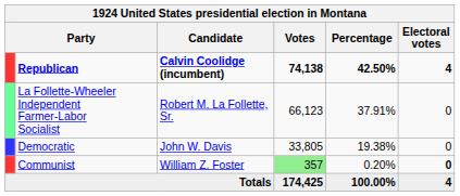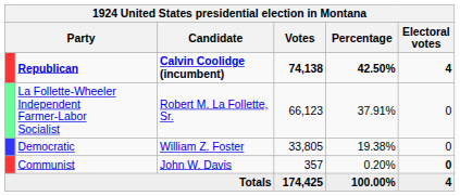 <table class="wikitable" style="font-size: 95%;">
 <tr>
 <th colspan="6">1924 United States presidential election in Montana</th>
 </tr>
 <tr>
 <th colspan="2" style="width: 25em">Party</th>
 <th style="width: 17em">Candidate</th>
 <th style="width: 5em">Votes</th>
 <th style="width: 7em">Percentage</th>
 <th style="width: 5em">Electoral votes</th>
 </tr>
 <tr>
 <th style="background-color:#FF3333; width: 3px"></th>
 <td style="width: 130px"><strong><a href='#'>Republican</a></strong></td>
 <td><strong><a href='#'>Calvin Coolidge</a> (incumbent)</strong></td>
 <td align="right"><strong>74,138</strong></td>
 <td align="right"><strong>42.50%</strong></td>
 <td align="right"><strong>4</strong></td>
 </tr>
 <tr>
 <th style="background-color:#66FF99 ; width: 3px"></th>
 <td style="width: 130px"><a href='#'>La Follette-Wheeler Independent</a><br><a href='#'>Farmer-Labor</a><br><a href='#'>Socialist</a></td>
 <td><a href='#'>Robert M. La Follette, Sr.</a></td>
 <td align="right">66,123</td>
 <td align="right">37.91%</td>
 <td align="right">0</td>
 </tr>
 <tr>
 <th style="background-color:#3333FF; width: 3px"></th>
 <td style="width: 130px"><a href='#'>Democratic</a></td>
-<td><a href='#'>John W. Davis</a></td>
+<td><a href='#'>William Z. Foster</a></td>
 <td align="right">33,805</td>
 <td align="right">19.38%</td>
 <td align="right">0</td>
 </tr>
 <tr>
 <th style="background-color:#FF3333; width: 3px"></th>
 <td style="width: 130px"><a href='#'>Communist</a></td>
-<td><a href='#'>William Z. Foster</a></td>
-<td align="right" style="background: lightgreen;">357</td>
+<td><a href='#'>John W. Davis</a></td>
+<td align="right">357</td>
 <td align="right">0.20%</td>
 <td align="right"><strong>0</strong></td>
 </tr>
 <tr bgcolor="#EEEEEE">
 <td colspan="3" align="right"><strong>Totals</strong></td>
 <td align="right"><strong>174,425</strong></td>
 <td align="right"><strong>100.00%</strong></td>
 <td align="right"><strong>4</strong></td>
 </tr>
 </table>
